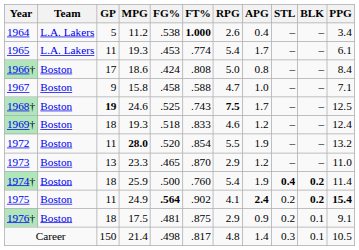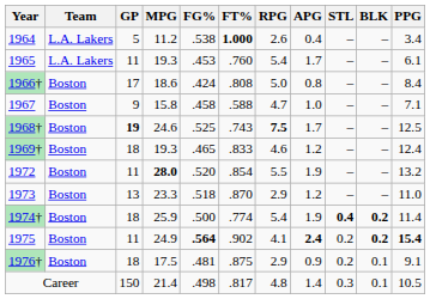 <table class="wikitable sortable" style="font-size:95%; text-align:right;">
 <tr>
 <th>Year</th>
 <th>Team</th>
 <th>GP</th>
 <th>MPG</th>
 <th>FG%</th>
 <th>FT%</th>
 <th>RPG</th>
 <th>APG</th>
 <th>STL</th>
 <th>BLK</th>
 <th>PPG</th>
 </tr>
 <tr>
 <td style="text-align:left;"><a href='#'>1964</a></td>
 <td style="text-align:left;"><a href='#'>L.A. Lakers</a></td>
 <td>5</td>
 <td>11.2</td>
 <td>.538</td>
 <td><strong>1.000</strong></td>
 <td>2.6</td>
 <td>0.4</td>
 <td>–</td>
 <td>–</td>
 <td>3.4</td>
 </tr>
 <tr>
 <td style="text-align:left;"><a href='#'>1965</a></td>
 <td style="text-align:left;"><a href='#'>L.A. Lakers</a></td>
 <td>11</td>
 <td>19.3</td>
 <td>.453</td>
-<td>.774</td>
+<td>.760</td>
 <td>5.4</td>
 <td>1.7</td>
 <td>–</td>
 <td>–</td>
 <td>6.1</td>
 </tr>
 <tr>
 <td style="text-align:left;background:#afe6ba;"><a href='#'>1966</a>†</td>
 <td style="text-align:left;"><a href='#'>Boston</a></td>
 <td>17</td>
 <td>18.6</td>
 <td>.424</td>
 <td>.808</td>
 <td>5.0</td>
 <td>0.8</td>
 <td>–</td>
 <td>–</td>
 <td>8.4</td>
 </tr>
 <tr>
 <td style="text-align:left;"><a href='#'>1967</a></td>
 <td style="text-align:left;"><a href='#'>Boston</a></td>
 <td>9</td>
 <td>15.8</td>
 <td>.458</td>
 <td>.588</td>
 <td>4.7</td>
 <td>1.0</td>
 <td>–</td>
 <td>–</td>
 <td>7.1</td>
 </tr>
 <tr>
 <td style="text-align:left;background:#afe6ba;"><a href='#'>1968</a>†</td>
 <td style="text-align:left;"><a href='#'>Boston</a></td>
 <td><strong>19</strong></td>
 <td>24.6</td>
 <td>.525</td>
 <td>.743</td>
 <td><strong>7.5</strong></td>
 <td>1.7</td>
 <td>–</td>
 <td>–</td>
 <td>12.5</td>
 </tr>
 <tr>
 <td style="text-align:left;background:#afe6ba;"><a href='#'>1969</a>†</td>
 <td style="text-align:left;"><a href='#'>Boston</a></td>
 <td>18</td>
 <td>19.3</td>
-<td>.518</td>
+<td>.465</td>
 <td>.833</td>
 <td>4.6</td>
 <td>1.2</td>
 <td>–</td>
 <td>–</td>
 <td>12.4</td>
 </tr>
 <tr>
 <td style="text-align:left;"><a href='#'>1972</a></td>
 <td style="text-align:left;"><a href='#'>Boston</a></td>
 <td>11</td>
 <td><strong>28.0</strong></td>
 <td>.520</td>
 <td>.854</td>
 <td>5.5</td>
 <td>1.9</td>
 <td>–</td>
 <td>–</td>
 <td>13.2</td>
 </tr>
 <tr>
 <td style="text-align:left;"><a href='#'>1973</a></td>
 <td style="text-align:left;"><a href='#'>Boston</a></td>
 <td>13</td>
 <td>23.3</td>
-<td>.465</td>
+<td>.518</td>
 <td>.870</td>
 <td>2.9</td>
 <td>1.2</td>
 <td>–</td>
 <td>–</td>
 <td>11.0</td>
 </tr>
 <tr>
 <td style="text-align:left;background:#afe6ba;"><a href='#'>1974</a>†</td>
 <td style="text-align:left;"><a href='#'>Boston</a></td>
 <td>18</td>
 <td>25.9</td>
 <td>.500</td>
-<td>.760</td>
+<td>.774</td>
 <td>5.4</td>
 <td>1.9</td>
 <td><strong>0.4</strong></td>
 <td><strong>0.2</strong></td>
 <td>11.4</td>
 </tr>
 <tr>
 <td style="text-align:left;"><a href='#'>1975</a></td>
 <td style="text-align:left;"><a href='#'>Boston</a></td>
 <td>11</td>
 <td>24.9</td>
 <td><strong>.564</strong></td>
 <td>.902</td>
 <td>4.1</td>
 <td><strong>2.4</strong></td>
 <td>0.2</td>
 <td><strong>0.2</strong></td>
 <td><strong>15.4</strong></td>
 </tr>
 <tr>
 <td style="text-align:left;background:#afe6ba;"><a href='#'>1976</a>†</td>
 <td style="text-align:left;"><a href='#'>Boston</a></td>
 <td>18</td>
 <td>17.5</td>
 <td>.481</td>
 <td>.875</td>
 <td>2.9</td>
 <td>0.9</td>
 <td>0.2</td>
 <td>0.1</td>
 <td>9.1</td>
 </tr>
 <tr class="sortbottom">
 <td colspan="2" style="text-align:center;">Career</td>
 <td>150</td>
 <td>21.4</td>
 <td>.498</td>
 <td>.817</td>
 <td>4.8</td>
 <td>1.4</td>
 <td>0.3</td>
 <td>0.1</td>
 <td>10.5</td>
 </tr>
 </table>
